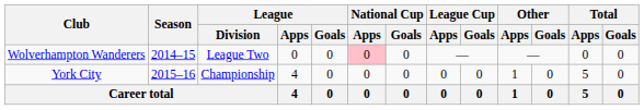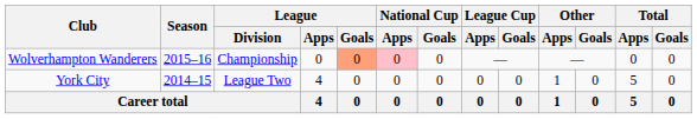 <table class=wikitable style="text-align:center">
 <tr>
 <th rowspan=2>Club</th>
 <th rowspan=2>Season</th>
 <th colspan=3>League</th>
 <th colspan=2>National Cup</th>
 <th colspan=2>League Cup</th>
 <th colspan=2>Other</th>
 <th colspan=2>Total</th>
 </tr>
 <tr>
 <th>Division</th>
 <th>Apps</th>
 <th>Goals</th>
 <th>Apps</th>
 <th>Goals</th>
 <th>Apps</th>
 <th>Goals</th>
 <th>Apps</th>
 <th>Goals</th>
 <th>Apps</th>
 <th>Goals</th>
 </tr>
 <tr>
 <td><a href='#'>Wolverhampton Wanderers</a></td>
-<td><a href='#'>2014–15</a></td>
-<td><a href='#'>League Two</a></td>
+<td><a href='#'>2015–16</a></td>
+<td><a href='#'>Championship</a></td>
 <td>0</td>
-<td>0</td>
+<td style="background: lightsalmon;">0</td>
 <td style="background: pink;">0</td>
 <td>0</td>
 <td colspan=2>—</td>
 <td colspan=2>—</td>
 <td>0</td>
 <td>0</td>
 </tr>
 <tr>
 <td><a href='#'>York City</a></td>
-<td><a href='#'>2015–16</a></td>
-<td><a href='#'>Championship</a></td>
+<td><a href='#'>2014–15</a></td>
+<td><a href='#'>League Two</a></td>
 <td>4</td>
 <td>0</td>
 <td>0</td>
 <td>0</td>
 <td>0</td>
 <td>0</td>
 <td>1</td>
 <td>0</td>
 <td>5</td>
 <td>0</td>
 </tr>
 <tr>
 <th colspan=3>Career total</th>
 <th>4</th>
 <th>0</th>
 <th>0</th>
 <th>0</th>
 <th>0</th>
 <th>0</th>
 <th>1</th>
 <th>0</th>
 <th>5</th>
 <th>0</th>
 </tr>
 </table>
